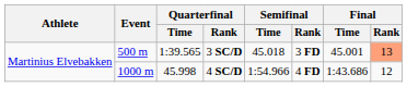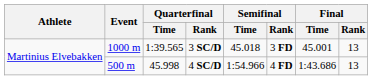 <table class="wikitable" style="font-size:90%">
 <tr>
 <th rowspan=2>Athlete</th>
 <th rowspan=2>Event</th>
 <th colspan=2>Quarterfinal</th>
 <th colspan=2>Semifinal</th>
 <th colspan=2>Final</th>
 </tr>
 <tr style="font-size:95%">
 <th>Time</th>
 <th>Rank</th>
 <th>Time</th>
 <th>Rank</th>
 <th>Time</th>
 <th>Rank</th>
 </tr>
 <tr align=center>
 <td align=left rowspan=2><a href='#'>Martinius Elvebakken</a></td>
-<td align=left><a href='#'>500 m</a></td>
+<td align=left><a href='#'>1000 m</a></td>
 <td>1:39.565</td>
 <td>3 <strong>SC/D</strong></td>
 <td>45.018</td>
 <td>3 <strong>FD</strong></td>
 <td>45.001</td>
-<td style="background: lightsalmon;">13</td>
+<td>13</td>
 </tr>
 <tr align=center>
-<td align=left><a href='#'>1000 m</a></td>
+<td align=left><a href='#'>500 m</a></td>
 <td>45.998</td>
 <td>4 <strong>SC/D</strong></td>
 <td>1:54.966</td>
 <td>4 <strong>FD</strong></td>
 <td>1:43.686</td>
-<td>12</td>
+<td>13</td>
 </tr>
 </table>
